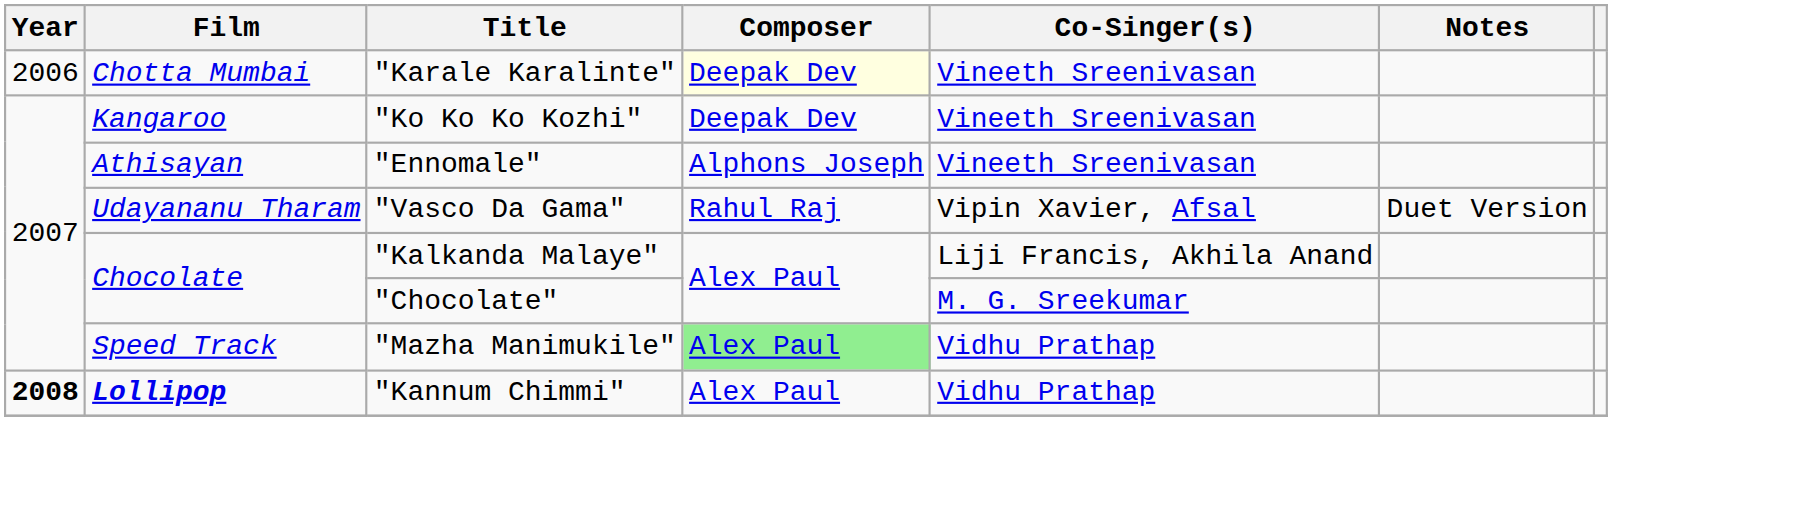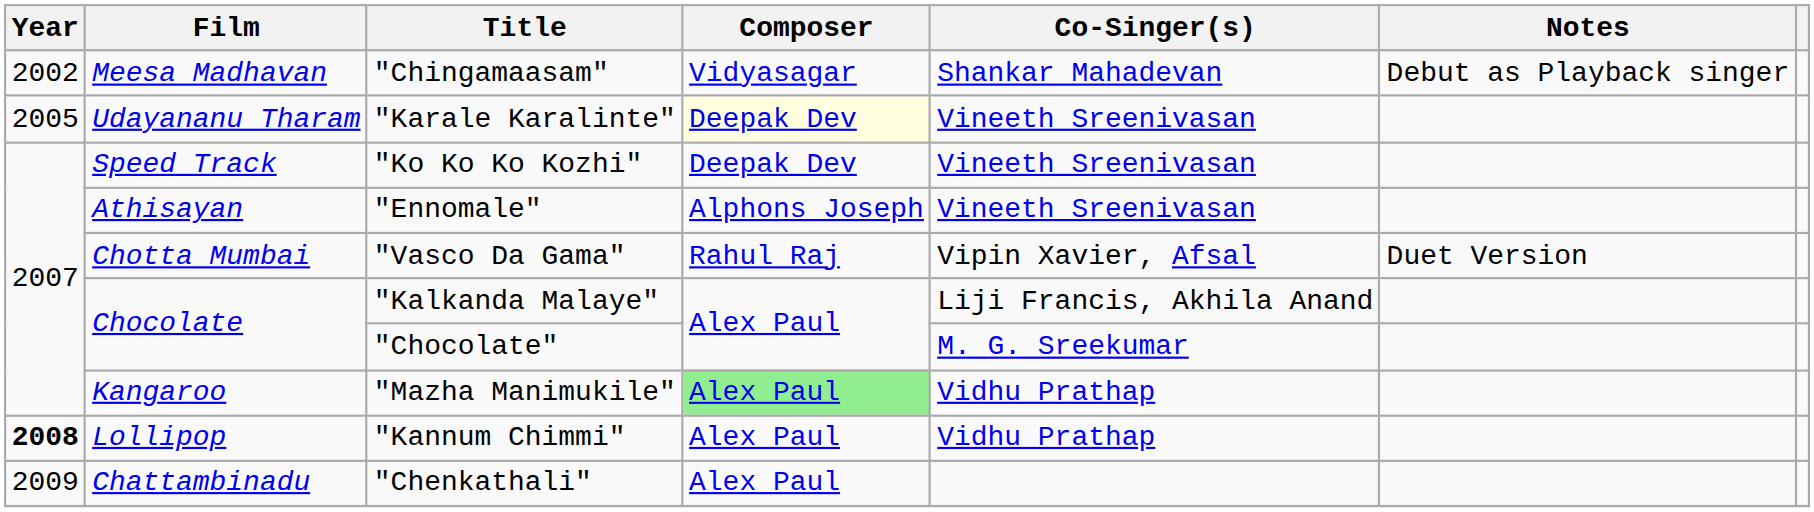 <table class="wikitable sortable">
 <tr>
 <th>Year</th>
 <th>Film</th>
 <th>Title</th>
 <th>Composer</th>
 <th>Co-Singer(s)</th>
 <th>Notes</th>
 <th></th>
 </tr>
 <tr>
-<td>2006</td>
-<td><em><a href='#'>Chotta Mumbai</a></em></td>
+<td>2002</td>
+<td><em><a href='#'>Meesa Madhavan</a></em></td>
+<td>"Chingamaasam"</td>
+<td><a href='#'>Vidyasagar</a></td>
+<td><a href='#'>Shankar Mahadevan</a></td>
+<td>Debut as Playback singer</td>
+<td></td>
+</tr>
+<tr>
+<td>2005</td>
+<td><em><a href='#'>Udayananu Tharam</a></em></td>
 <td>"Karale Karalinte"</td>
 <td style="background: lightyellow;"><a href='#'>Deepak Dev</a></td>
 <td><a href='#'>Vineeth Sreenivasan</a></td>
 <td></td>
 <td></td>
 </tr>
 <tr>
 <td rowspan="6">2007</td>
-<td><em><a href='#'>Kangaroo</a></em></td>
+<td><em><a href='#'>Speed Track</a></em></td>
 <td>"Ko Ko Ko Kozhi"</td>
 <td><a href='#'>Deepak Dev</a></td>
 <td><a href='#'>Vineeth Sreenivasan</a></td>
 <td></td>
 <td></td>
 </tr>
 <tr>
 <td><em><a href='#'>Athisayan</a></em></td>
 <td>"Ennomale"</td>
 <td><a href='#'>Alphons Joseph</a></td>
 <td><a href='#'>Vineeth Sreenivasan</a></td>
 <td></td>
 <td></td>
 </tr>
 <tr>
-<td><em><a href='#'>Udayananu Tharam</a></em></td>
+<td><em><a href='#'>Chotta Mumbai</a></em></td>
 <td>"Vasco Da Gama"</td>
 <td><a href='#'>Rahul Raj</a></td>
 <td>Vipin Xavier, <a href='#'>Afsal</a></td>
 <td>Duet Version</td>
 <td></td>
 </tr>
 <tr>
 <td rowspan="2"><em><a href='#'>Chocolate</a></em></td>
 <td>"Kalkanda Malaye"</td>
 <td rowspan="2"><a href='#'>Alex Paul</a></td>
 <td>Liji Francis, Akhila Anand</td>
 <td></td>
 <td></td>
 </tr>
 <tr>
 <td>"Chocolate"</td>
 <td><a href='#'>M. G. Sreekumar</a></td>
 <td></td>
 <td></td>
 </tr>
 <tr>
-<td><em><a href='#'>Speed Track</a></em></td>
+<td><em><a href='#'>Kangaroo</a></em></td>
 <td>"Mazha Manimukile"</td>
 <td style="background: lightgreen;"><a href='#'>Alex Paul</a></td>
 <td><a href='#'>Vidhu Prathap</a></td>
 <td></td>
 <td></td>
 </tr>
 <tr>
 <td><strong>2008</strong></td>
-<td><strong><em><a href='#'>Lollipop</a></em></strong></td>
+<td><em><a href='#'>Lollipop</a></em></td>
 <td>"Kannum Chimmi"</td>
 <td><a href='#'>Alex Paul</a></td>
 <td><a href='#'>Vidhu Prathap</a></td>
 <td></td>
 <td></td>
 </tr>
 <tr>
+<td>2009</td>
+<td><em><a href='#'>Chattambinadu</a></em></td>
+<td>"Chenkathali"</td>
+<td><a href='#'>Alex Paul</a></td>
+<td></td>
+<td></td>
+<td></td>
+</tr>
+<tr>
 </tr>
 </table>
